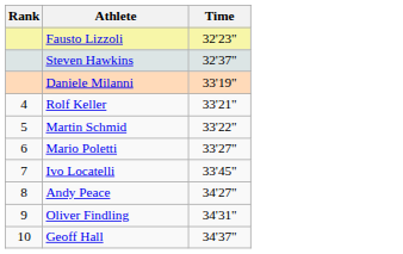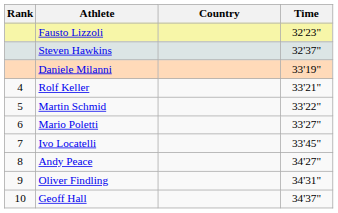 <table class="wikitable" style="text-align:center; font-size: 90%; border: gray solid 1px;border-collapse:collapse;">
 <tr bgcolor="#E4E4E4">
 <th style="border-bottom:1px solid #AAAAAA" width=10>Rank</th>
 <th style="border-bottom:1px solid #AAAAAA" width=150>Athlete</th>
+<th style="border-bottom:1px solid #AAAAAA" width=150>Country</th>
 <th style="border-bottom:1px solid #AAAAAA" width=60>Time</th>
 </tr>
 <tr bgcolor="#F7F6A8">
 <td></td>
 <td align=left><a href='#'>Fausto Lizzoli</a></td>
+<td align=left></td>
 <td>32'23"</td>
 </tr>
 <tr bgcolor="#DCE5E5">
 <td></td>
 <td align=left><a href='#'>Steven Hawkins</a></td>
+<td align=left></td>
 <td>32'37"</td>
 </tr>
 <tr bgcolor="#FFDAB9">
 <td></td>
 <td align=left><a href='#'>Daniele Milanni</a></td>
+<td align=left></td>
 <td>33'19"</td>
 </tr>
 <tr>
 <td>4</td>
 <td align=left><a href='#'>Rolf Keller</a></td>
+<td align=left></td>
 <td>33'21"</td>
 </tr>
 <tr>
 <td>5</td>
 <td align=left><a href='#'>Martin Schmid</a></td>
+<td align=left></td>
 <td>33'22"</td>
 </tr>
 <tr>
 <td>6</td>
 <td align=left><a href='#'>Mario Poletti</a></td>
+<td align=left></td>
 <td>33'27"</td>
 </tr>
 <tr>
 <td>7</td>
 <td align=left><a href='#'>Ivo Locatelli</a></td>
+<td align=left></td>
 <td>33'45"</td>
 </tr>
 <tr>
 <td>8</td>
 <td align=left><a href='#'>Andy Peace</a></td>
+<td align=left></td>
 <td>34'27"</td>
 </tr>
 <tr>
 <td>9</td>
 <td align=left><a href='#'>Oliver Findling</a></td>
+<td align=left></td>
 <td>34'31"</td>
 </tr>
 <tr>
 <td>10</td>
 <td align=left><a href='#'>Geoff Hall</a></td>
+<td align=left></td>
 <td>34'37"</td>
 </tr>
 </table>
